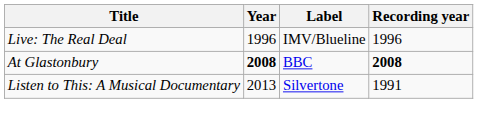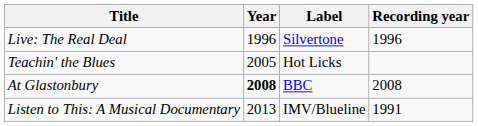 <table class="wikitable">
 <tr>
 <th>Title</th>
 <th>Year</th>
 <th>Label</th>
 <th>Recording year</th>
 </tr>
 <tr>
 <td><em>Live: The Real Deal</em></td>
 <td>1996</td>
-<td>IMV/Blueline</td>
+<td><a href='#'>Silvertone</a></td>
 <td>1996</td>
+</tr>
+<tr>
+<td><em>Teachin' the Blues</em></td>
+<td>2005</td>
+<td>Hot Licks</td>
+<td></td>
 </tr>
 <tr>
 <td><em>At Glastonbury</em></td>
 <td><strong>2008</strong></td>
 <td><a href='#'>BBC</a></td>
-<td><strong>2008</strong></td>
+<td>2008</td>
 </tr>
 <tr>
 <td><em>Listen to This: A Musical Documentary</em></td>
 <td>2013</td>
-<td><a href='#'>Silvertone</a></td>
+<td>IMV/Blueline</td>
 <td>1991</td>
 </tr>
 </table>
